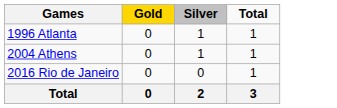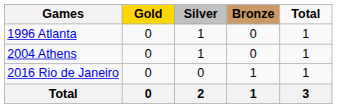 <table class="wikitable">
 <tr align=center>
 <th>Games</th>
 <td width=60 bgcolor=gold><strong>Gold</strong></td>
 <td width=60 bgcolor=silver><strong>Silver</strong></td>
+<td width=60 bgcolor=cc9966><strong>Bronze</strong></td>
 <td width=60><strong>Total</strong></td>
 </tr>
 <tr align=center>
 <td align=left><a href='#'>1996 Atlanta</a></td>
 <td>0</td>
 <td>1</td>
+<td>0</td>
 <td>1</td>
 </tr>
 <tr align=center>
 <td align=left><a href='#'>2004 Athens</a></td>
 <td>0</td>
 <td>1</td>
+<td>0</td>
 <td>1</td>
 </tr>
 <tr align=center>
 <td align=left><a href='#'>2016 Rio de Janeiro</a></td>
 <td>0</td>
 <td>0</td>
 <td>1</td>
+<td>1</td>
 </tr>
 <tr align=center>
 <th>Total</th>
 <th>0</th>
 <th>2</th>
+<th>1</th>
 <th>3</th>
 </tr>
 </table>
